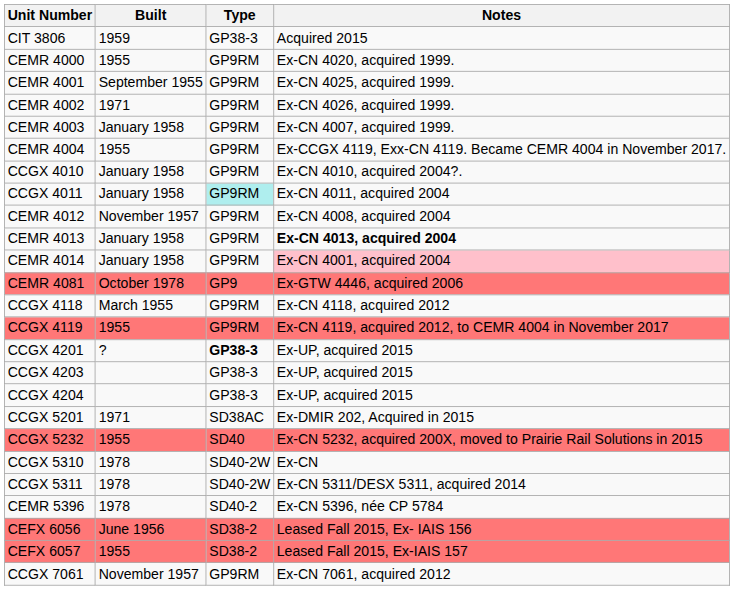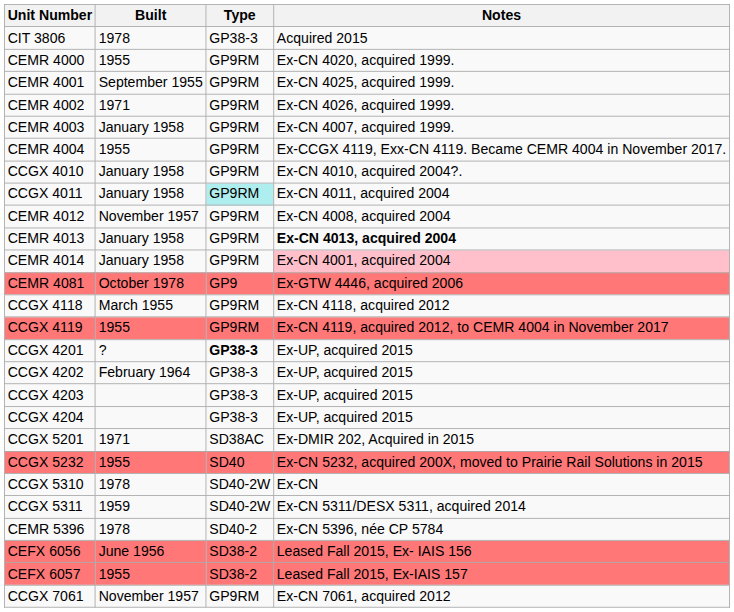 <table class="wikitable">
 <tr>
 <th>Unit Number</th>
 <th>Built</th>
 <th>Type</th>
 <th>Notes</th>
 </tr>
 <tr>
 <td>CIT 3806</td>
-<td>1959</td>
+<td>1978</td>
 <td>GP38-3</td>
 <td>Acquired 2015</td>
 </tr>
 <tr>
 <td>CEMR 4000</td>
 <td>1955</td>
 <td>GP9RM</td>
 <td>Ex-CN 4020, acquired 1999.</td>
 </tr>
 <tr>
 <td>CEMR 4001</td>
 <td>September 1955</td>
 <td>GP9RM</td>
 <td>Ex-CN 4025, acquired 1999.</td>
 </tr>
 <tr>
 <td>CEMR 4002</td>
 <td>1971</td>
 <td>GP9RM</td>
 <td>Ex-CN 4026, acquired 1999.</td>
 </tr>
 <tr>
 <td>CEMR 4003</td>
 <td>January 1958</td>
 <td>GP9RM</td>
 <td>Ex-CN 4007, acquired 1999.</td>
 </tr>
 <tr>
 <td>CEMR 4004</td>
 <td>1955</td>
 <td>GP9RM</td>
 <td>Ex-CCGX 4119, Exx-CN 4119. Became CEMR 4004 in November 2017.</td>
 </tr>
 <tr>
 <td>CCGX 4010</td>
 <td>January 1958</td>
 <td>GP9RM</td>
 <td>Ex-CN 4010, acquired 2004?.</td>
 </tr>
 <tr>
 <td>CCGX 4011</td>
 <td>January 1958</td>
 <td style="background: paleturquoise;">GP9RM</td>
 <td>Ex-CN 4011, acquired 2004</td>
 </tr>
 <tr>
 <td>CEMR 4012</td>
 <td>November 1957</td>
 <td>GP9RM</td>
 <td>Ex-CN 4008, acquired 2004</td>
 </tr>
 <tr>
 <td>CEMR 4013</td>
 <td>January 1958</td>
 <td>GP9RM</td>
 <td><strong>Ex-CN 4013, acquired 2004</strong></td>
 </tr>
 <tr>
 <td>CEMR 4014</td>
 <td>January 1958</td>
 <td>GP9RM</td>
 <td style="background: pink;">Ex-CN 4001, acquired 2004</td>
 </tr>
 <tr>
 <td style="background-color: #FF7777">CEMR 4081</td>
 <td style="background-color: #FF7777">October 1978</td>
 <td style="background-color: #FF7777">GP9</td>
 <td style="background-color: #FF7777">Ex-GTW 4446, acquired 2006</td>
 </tr>
 <tr>
 <td>CCGX 4118</td>
 <td>March 1955</td>
 <td>GP9RM</td>
 <td>Ex-CN 4118, acquired 2012</td>
 </tr>
 <tr>
 <td style="background-color: #FF7777">CCGX 4119</td>
 <td style="background-color: #FF7777">1955</td>
 <td style="background-color: #FF7777">GP9RM</td>
 <td style="background-color: #FF7777">Ex-CN 4119, acquired 2012, to CEMR 4004 in November 2017</td>
 </tr>
 <tr>
 <td>CCGX 4201</td>
 <td>?</td>
 <td><strong>GP38-3</strong></td>
 <td>Ex-UP, acquired 2015</td>
 </tr>
 <tr>
+<td>CCGX 4202</td>
+<td>February 1964</td>
+<td>GP38-3</td>
+<td>Ex-UP, acquired 2015</td>
+</tr>
+<tr>
 <td>CCGX 4203</td>
 <td></td>
 <td>GP38-3</td>
 <td>Ex-UP, acquired 2015</td>
 </tr>
 <tr>
 <td>CCGX 4204</td>
 <td></td>
 <td>GP38-3</td>
 <td>Ex-UP, acquired 2015</td>
 </tr>
 <tr>
 <td>CCGX 5201</td>
 <td>1971</td>
 <td>SD38AC</td>
 <td>Ex-DMIR 202, Acquired in 2015</td>
 </tr>
 <tr>
 <td style="background-color: #FF7777">CCGX 5232</td>
 <td style="background-color: #FF7777">1955</td>
 <td style="background-color: #FF7777">SD40</td>
 <td style="background-color: #FF7777">Ex-CN 5232, acquired 200X, moved to Prairie Rail Solutions in 2015</td>
 </tr>
 <tr>
 <td>CCGX 5310</td>
 <td>1978</td>
 <td>SD40-2W</td>
 <td>Ex-CN</td>
 </tr>
 <tr>
 <td>CCGX 5311</td>
-<td>1978</td>
+<td>1959</td>
 <td>SD40-2W</td>
 <td>Ex-CN 5311/DESX 5311, acquired 2014</td>
 </tr>
 <tr>
 <td>CEMR 5396</td>
 <td>1978</td>
 <td>SD40-2</td>
 <td>Ex-CN 5396, née CP 5784</td>
 </tr>
 <tr>
 <td style="background-color: #FF7777">CEFX 6056</td>
 <td style="background-color: #FF7777">June 1956</td>
 <td style="background-color: #FF7777">SD38-2</td>
 <td style="background-color: #FF7777">Leased Fall 2015, Ex- IAIS 156</td>
 </tr>
 <tr>
 <td style="background-color: #FF7777">CEFX 6057</td>
 <td style="background-color: #FF7777">1955</td>
 <td style="background-color: #FF7777">SD38-2</td>
 <td style="background-color: #FF7777">Leased Fall 2015, Ex-IAIS 157</td>
 </tr>
 <tr>
 <td>CCGX 7061</td>
 <td>November 1957</td>
 <td>GP9RM</td>
 <td>Ex-CN 7061, acquired 2012</td>
 </tr>
 </table>
